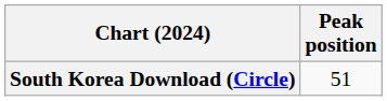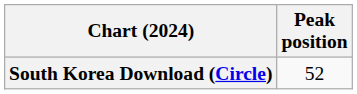 <table class="wikitable plainrowheaders" style="text-align:center">
 <tr>
 <th scope="col">Chart (2024)</th>
 <th scope="col">Peak<br>position</th>
 </tr>
 <tr>
 <th scope="row">South Korea Download (<a href='#'>Circle</a>)</th>
-<td>51</td>
+<td>52</td>
 </tr>
 </table>
